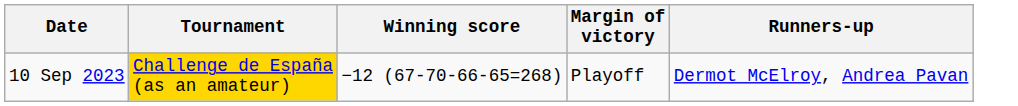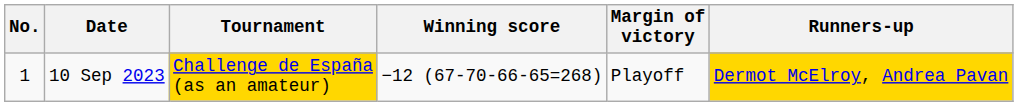 <table class="wikitable" style="font-size:95%;">
 <tr>
+<th>No.</th>
 <th>Date</th>
 <th>Tournament</th>
 <th>Winning score</th>
 <th>Margin of<br>victory</th>
 <th>Runners-up</th>
 </tr>
 <tr>
+<td align=center>1</td>
 <td align=right>10 Sep <a href='#'>2023</a></td>
 <td style="background: gold;"><a href='#'>Challenge de España</a><br>(as an amateur)</td>
 <td>−12 (67-70-66-65=268)</td>
 <td>Playoff</td>
-<td> <a href='#'>Dermot McElroy</a>,  <a href='#'>Andrea Pavan</a></td>
+<td style="background: gold;"> <a href='#'>Dermot McElroy</a>,  <a href='#'>Andrea Pavan</a></td>
 </tr>
 </table>
